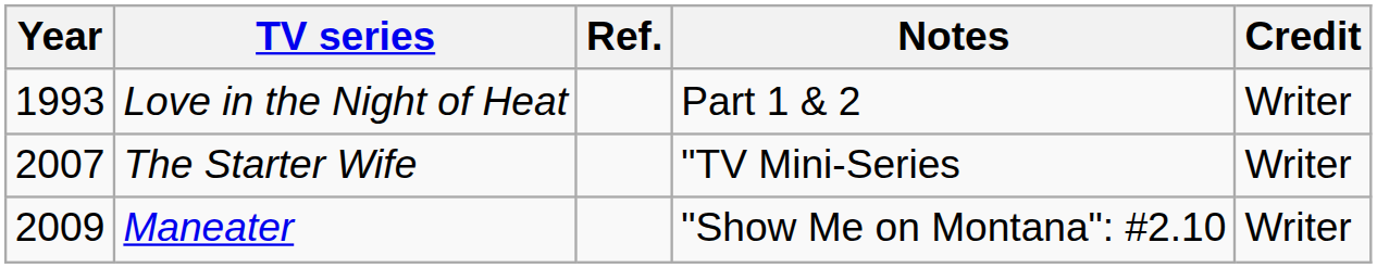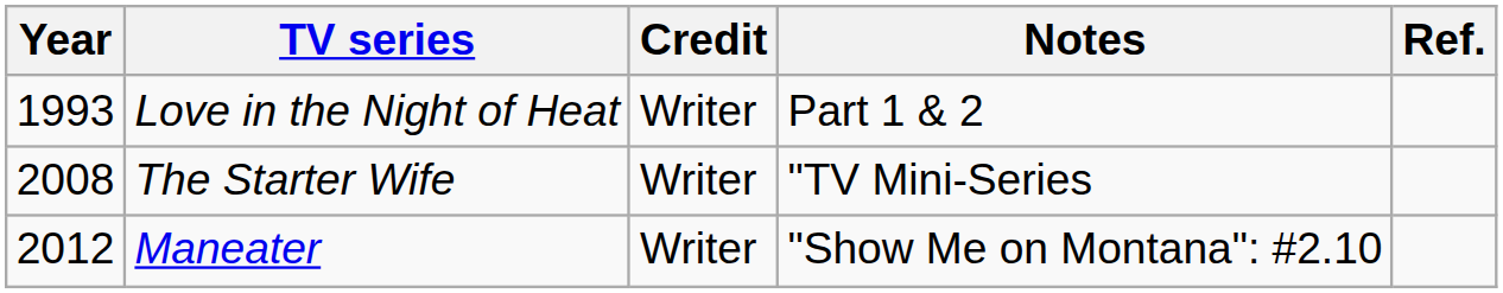 <table class="wikitable sortable">
 <tr>
 <th>Year</th>
 <th><a href='#'>TV series</a></th>
+<th>Credit</th>
+<th>Notes</th>
 <th>Ref.</th>
-<th>Notes</th>
-<th>Credit</th>
 </tr>
 <tr>
 <td>1993</td>
 <td><em>Love in the Night of Heat</em></td>
+<td>Writer</td>
+<td>Part 1 & 2</td>
 <td></td>
-<td>Part 1 & 2</td>
-<td>Writer</td>
 </tr>
 <tr>
-<td>2007</td>
+<td>2008</td>
 <td><em>The Starter Wife</em></td>
+<td>Writer</td>
+<td>"TV Mini-Series</td>
 <td></td>
-<td>"TV Mini-Series</td>
-<td>Writer</td>
 </tr>
 <tr>
-<td>2009</td>
+<td>2012</td>
 <td><em><a href='#'>Maneater</a></em></td>
+<td>Writer</td>
+<td>"Show Me on Montana": #2.10</td>
 <td></td>
-<td>"Show Me on Montana": #2.10</td>
-<td>Writer</td>
 </tr>
 </table>
